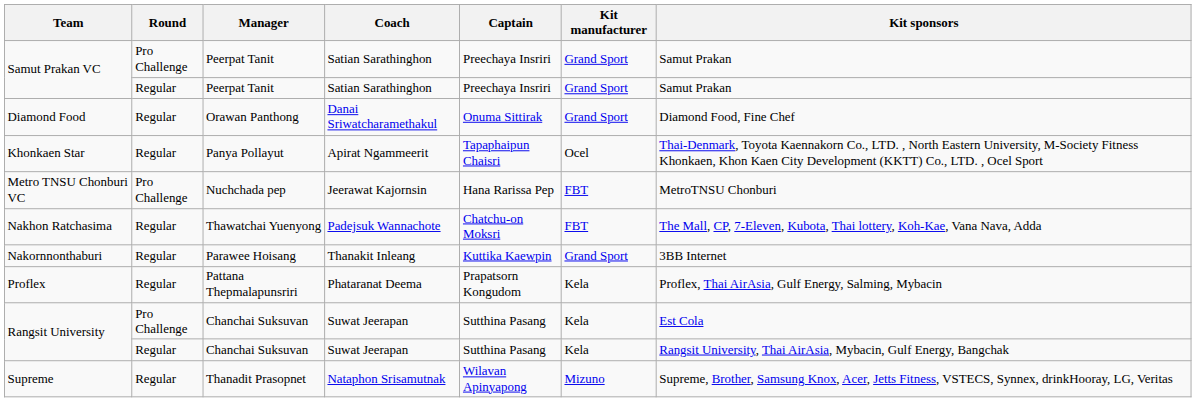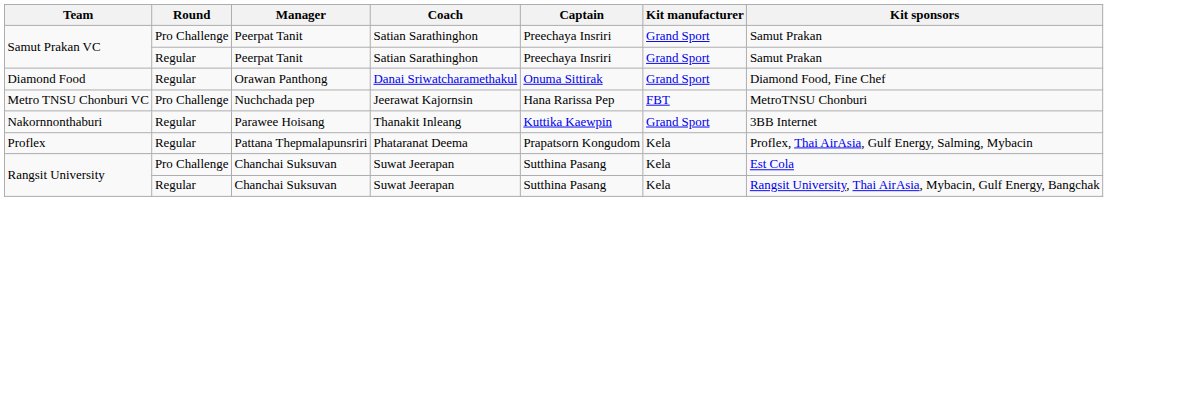 <table class="wikitable sortable" style="font-size:85%;">
 <tr>
 <th>Team</th>
 <th>Round</th>
 <th>Manager</th>
 <th>Coach</th>
 <th>Captain</th>
 <th>Kit manufacturer</th>
 <th>Kit sponsors</th>
 </tr>
 <tr>
 <td rowspan=2>Samut Prakan VC</td>
 <td>Pro Challenge</td>
 <td> Peerpat Tanit</td>
 <td> Satian Sarathinghon</td>
 <td> Preechaya Insriri</td>
 <td><a href='#'>Grand Sport</a></td>
 <td>Samut Prakan</td>
 </tr>
 <tr>
 <td>Regular</td>
 <td> Peerpat Tanit</td>
 <td> Satian Sarathinghon</td>
 <td> Preechaya Insriri</td>
 <td><a href='#'>Grand Sport</a></td>
 <td>Samut Prakan</td>
 </tr>
 <tr>
 <td>Diamond Food</td>
 <td>Regular</td>
 <td> Orawan Panthong</td>
 <td> <a href='#'>Danai Sriwatcharamethakul</a></td>
 <td> <a href='#'>Onuma Sittirak</a></td>
 <td><a href='#'>Grand Sport</a></td>
 <td>Diamond Food, Fine Chef</td>
 </tr>
 <tr>
-<td>Khonkaen Star</td>
-<td>Regular</td>
-<td> Panya Pollayut</td>
-<td> Apirat Ngammeerit</td>
-<td> <a href='#'>Tapaphaipun Chaisri</a></td>
-<td>Ocel</td>
-<td><a href='#'>Thai-Denmark</a>, Toyota Kaennakorn Co., LTD. , North Eastern University, M-Society Fitness Khonkaen, Khon Kaen City Development (KKTT) Co., LTD. , Ocel Sport</td>
-</tr>
-<tr>
 <td>Metro TNSU Chonburi VC</td>
 <td>Pro Challenge</td>
 <td> Nuchchada pep</td>
 <td> Jeerawat Kajornsin</td>
 <td> Hana Rarissa Pep</td>
 <td><a href='#'>FBT</a></td>
 <td>MetroTNSU Chonburi</td>
-</tr>
-<tr>
-<td>Nakhon Ratchasima</td>
-<td>Regular</td>
-<td> Thawatchai Yuenyong</td>
-<td> <a href='#'>Padejsuk Wannachote</a></td>
-<td> <a href='#'>Chatchu-on Moksri</a></td>
-<td><a href='#'>FBT</a></td>
-<td><a href='#'>The Mall</a>, <a href='#'>CP</a>, <a href='#'>7-Eleven</a>, <a href='#'>Kubota</a>, <a href='#'>Thai lottery</a>, <a href='#'>Koh-Kae</a>, Vana Nava, Adda</td>
 </tr>
 <tr>
 <td>Nakornnonthaburi</td>
 <td>Regular</td>
 <td> Parawee Hoisang</td>
 <td> Thanakit Inleang</td>
 <td> <a href='#'>Kuttika Kaewpin</a></td>
 <td><a href='#'>Grand Sport</a></td>
 <td>3BB Internet</td>
 </tr>
 <tr>
 <td>Proflex</td>
 <td>Regular</td>
 <td> Pattana Thepmalapunsriri</td>
 <td> Phataranat Deema</td>
 <td> Prapatsorn Kongudom</td>
 <td>Kela</td>
 <td>Proflex, <a href='#'>Thai AirAsia</a>, Gulf Energy, Salming, Mybacin</td>
 </tr>
 <tr>
 <td rowspan=2>Rangsit University</td>
 <td>Pro Challenge</td>
 <td> Chanchai Suksuvan</td>
 <td> Suwat Jeerapan</td>
 <td> Sutthina Pasang</td>
 <td>Kela</td>
 <td><a href='#'>Est Cola</a></td>
 </tr>
 <tr>
 <td>Regular</td>
 <td> Chanchai Suksuvan</td>
 <td> Suwat Jeerapan</td>
 <td> Sutthina Pasang</td>
 <td>Kela</td>
 <td><a href='#'>Rangsit University</a>, <a href='#'>Thai AirAsia</a>, Mybacin, Gulf Energy, Bangchak</td>
 </tr>
-<tr>
-<td>Supreme</td>
-<td>Regular</td>
-<td> Thanadit Prasopnet</td>
-<td> <a href='#'>Nataphon Srisamutnak</a></td>
-<td> <a href='#'>Wilavan Apinyapong</a></td>
-<td><a href='#'>Mizuno</a></td>
-<td>Supreme, <a href='#'>Brother</a>, <a href='#'>Samsung Knox</a>, <a href='#'>Acer</a>, <a href='#'>Jetts Fitness</a>, VSTECS, Synnex, drinkHooray, LG, Veritas</td>
-</tr>
 </table>
